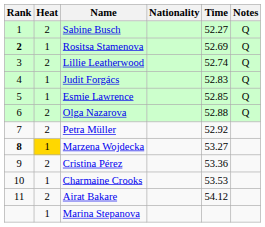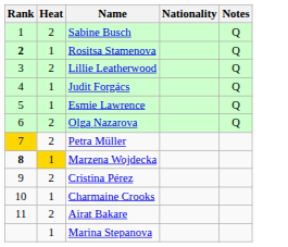 <table class="wikitable sortable" style="text-align:center">
 <tr>
 <th>Rank</th>
 <th>Heat</th>
 <th>Name</th>
 <th>Nationality</th>
-<th>Time</th>
 <th>Notes</th>
 </tr>
 <tr bgcolor=ccffcc>
 <td>1</td>
 <td>2</td>
 <td align="left"><a href='#'>Sabine Busch</a></td>
 <td align=left></td>
-<td>52.27</td>
 <td>Q</td>
 </tr>
 <tr bgcolor=ccffcc>
 <td><strong>2</strong></td>
 <td>1</td>
 <td align="left"><a href='#'>Rositsa Stamenova</a></td>
 <td align=left></td>
-<td>52.69</td>
 <td>Q</td>
 </tr>
 <tr bgcolor=ccffcc>
 <td>3</td>
 <td>2</td>
 <td align="left"><a href='#'>Lillie Leatherwood</a></td>
 <td align=left></td>
-<td>52.74</td>
 <td>Q</td>
 </tr>
 <tr bgcolor=ccffcc>
 <td>4</td>
 <td>1</td>
 <td align="left"><a href='#'>Judit Forgács</a></td>
 <td align=left></td>
-<td>52.83</td>
 <td>Q</td>
 </tr>
 <tr bgcolor=ccffcc>
 <td>5</td>
 <td>1</td>
 <td align="left"><a href='#'>Esmie Lawrence</a></td>
 <td align=left></td>
-<td>52.85</td>
 <td>Q</td>
 </tr>
 <tr bgcolor=ccffcc>
 <td>6</td>
 <td>2</td>
 <td align="left"><a href='#'>Olga Nazarova</a></td>
 <td align=left></td>
-<td>52.88</td>
 <td>Q</td>
 </tr>
 <tr>
-<td>7</td>
+<td style="background: gold;">7</td>
 <td>2</td>
 <td align="left"><a href='#'>Petra Müller</a></td>
 <td align=left></td>
-<td>52.92</td>
 <td></td>
 </tr>
 <tr>
 <td><strong>8</strong></td>
 <td style="background: gold;">1</td>
 <td align="left"><a href='#'>Marzena Wojdecka</a></td>
 <td align=left></td>
-<td>53.27</td>
 <td></td>
 </tr>
 <tr>
 <td>9</td>
 <td>2</td>
 <td align="left"><a href='#'>Cristina Pérez</a></td>
 <td align=left></td>
-<td>53.36</td>
 <td></td>
 </tr>
 <tr>
 <td>10</td>
 <td>1</td>
 <td align="left"><a href='#'>Charmaine Crooks</a></td>
 <td align=left></td>
-<td>53.53</td>
 <td></td>
 </tr>
 <tr>
 <td>11</td>
 <td>2</td>
 <td align="left"><a href='#'>Airat Bakare</a></td>
 <td align=left></td>
-<td>54.12</td>
 <td></td>
 </tr>
 <tr>
 <td></td>
 <td>1</td>
 <td align="left"><a href='#'>Marina Stepanova</a></td>
 <td align=left></td>
 <td></td>
-<td></td>
 </tr>
 </table>
